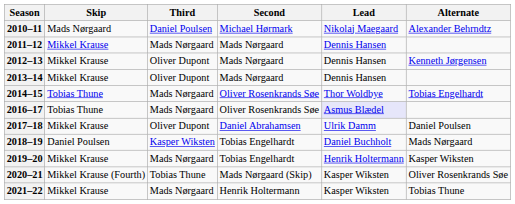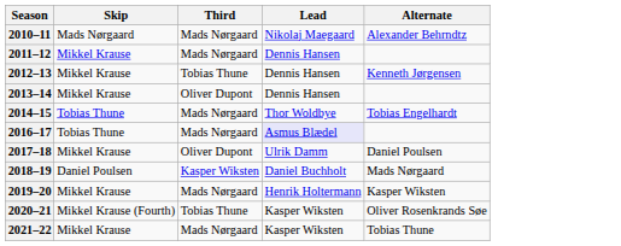 <table class="wikitable">
 <tr>
 <th scope="col">Season</th>
 <th scope="col">Skip</th>
 <th scope="col">Third</th>
-<th scope="col">Second</th>
 <th scope="col">Lead</th>
 <th scope="col">Alternate</th>
 </tr>
 <tr>
 <th scope="row">2010–11</th>
 <td>Mads Nørgaard</td>
-<td><a href='#'>Daniel Poulsen</a></td>
-<td><a href='#'>Michael Hørmark</a></td>
+<td>Mads Nørgaard</td>
 <td><a href='#'>Nikolaj Maegaard</a></td>
 <td><a href='#'>Alexander Behrndtz</a></td>
 </tr>
 <tr>
 <th scope="row">2011–12</th>
 <td><a href='#'>Mikkel Krause</a></td>
 <td>Mads Nørgaard</td>
-<td>Mads Nørgaard</td>
 <td><a href='#'>Dennis Hansen</a></td>
 <td></td>
 </tr>
 <tr>
 <th scope="row">2012–13</th>
 <td>Mikkel Krause</td>
-<td>Oliver Dupont</td>
-<td>Mads Nørgaard</td>
+<td>Tobias Thune</td>
 <td>Dennis Hansen</td>
 <td><a href='#'>Kenneth Jørgensen</a></td>
 </tr>
 <tr>
 <th scope="row">2013–14</th>
 <td>Mikkel Krause</td>
 <td>Oliver Dupont</td>
-<td>Mads Nørgaard</td>
 <td>Dennis Hansen</td>
 <td></td>
 </tr>
 <tr>
 <th scope="row">2014–15</th>
 <td><a href='#'>Tobias Thune</a></td>
 <td>Mads Nørgaard</td>
-<td><a href='#'>Oliver Rosenkrands Søe</a></td>
 <td><a href='#'>Thor Woldbye</a></td>
 <td><a href='#'>Tobias Engelhardt</a></td>
 </tr>
 <tr>
 <th scope="row">2016–17</th>
 <td>Tobias Thune</td>
 <td>Mads Nørgaard</td>
-<td>Oliver Rosenkrands Søe</td>
 <td style="background: lavender;"><a href='#'>Asmus Blædel</a></td>
 <td></td>
 </tr>
 <tr>
 <th scope="row">2017–18</th>
 <td>Mikkel Krause</td>
 <td>Oliver Dupont</td>
-<td><a href='#'>Daniel Abrahamsen</a></td>
 <td><a href='#'>Ulrik Damm</a></td>
 <td>Daniel Poulsen</td>
 </tr>
 <tr>
 <th scope="row">2018–19</th>
 <td>Daniel Poulsen</td>
 <td><a href='#'>Kasper Wiksten</a></td>
-<td>Tobias Engelhardt</td>
 <td><a href='#'>Daniel Buchholt</a></td>
 <td>Mads Nørgaard</td>
 </tr>
 <tr>
 <th scope="row">2019–20</th>
 <td>Mikkel Krause</td>
 <td>Mads Nørgaard</td>
-<td>Tobias Engelhardt</td>
 <td><a href='#'>Henrik Holtermann</a></td>
 <td>Kasper Wiksten</td>
 </tr>
 <tr>
 <th scope="row">2020–21</th>
 <td>Mikkel Krause (Fourth)</td>
 <td>Tobias Thune</td>
-<td>Mads Nørgaard (Skip)</td>
 <td>Kasper Wiksten</td>
 <td>Oliver Rosenkrands Søe</td>
 </tr>
 <tr>
 <th scope="row">2021–22</th>
 <td>Mikkel Krause</td>
 <td>Mads Nørgaard</td>
-<td>Henrik Holtermann</td>
 <td>Kasper Wiksten</td>
 <td>Tobias Thune</td>
 </tr>
 </table>
